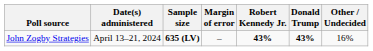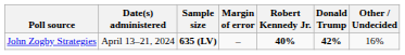 <table class="wikitable sortable mw-datatable" style="font-size:90%;text-align:center;line-height:17px">
 <tr valign=bottom>
 <th>Poll source</th>
 <th>Date(s)<br>administered</th>
 <th>Sample<br>size</th>
 <th>Margin<br>of error</th>
 <th class="unsortable">Robert<br>Kennedy Jr.<br></th>
 <th class="unsortable">Donald<br>Trump<br></th>
 <th class="unsortable">Other /<br>Undecided</th>
 </tr>
 <tr>
 <td style="text-align:left;"><a href='#'>John Zogby Strategies</a></td>
 <td data-sort-value="2024-05-01">April 13–21, 2024</td>
 <td><strong>635 (LV)</strong></td>
 <td>–</td>
-<td><strong>43%</strong></td>
-<td><strong>43%</strong></td>
+<td><strong>40%</strong></td>
+<td><strong>42%</strong></td>
 <td>16%</td>
 </tr>
 </table>
